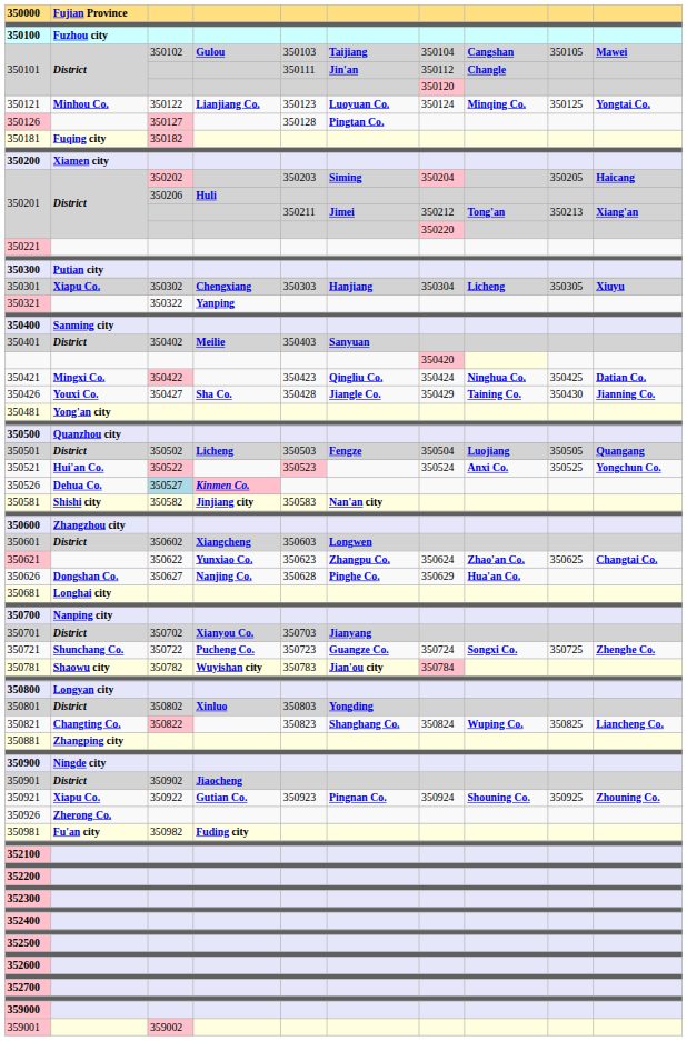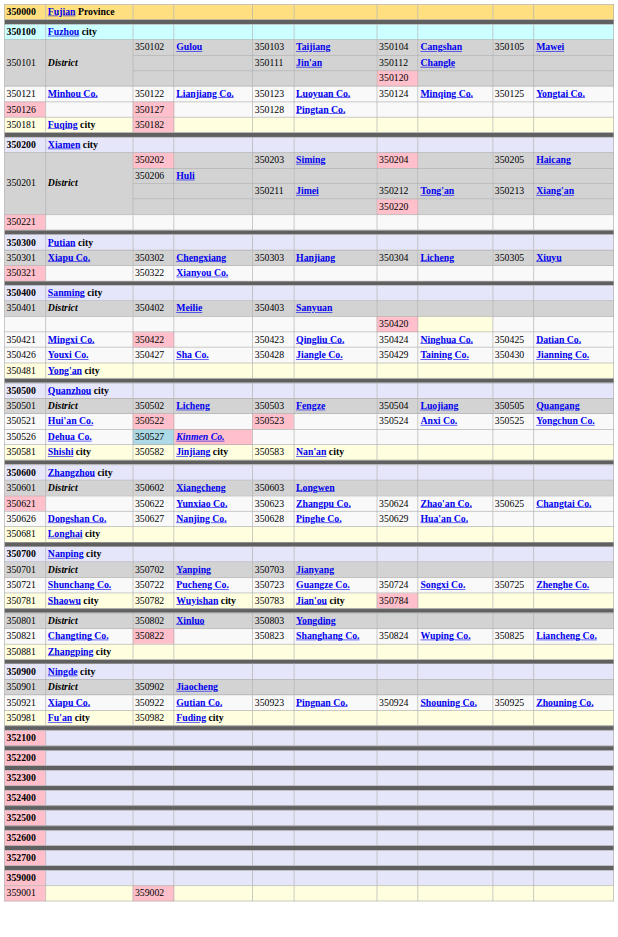 <table class="wikitable" align="center" width="1000">
 <tr ---- style="background:#FFDF80">
 <td><strong>350000</strong></td>
 <td><strong><a href='#'>Fujian</a> Province</strong><br></td>
 <td></td>
 <td></td>
 <td></td>
 <td></td>
 <td></td>
 <td></td>
 <td></td>
 <td></td>
 </tr>
 <tr style="background:#606060; height:2pt">
 <td colspan="10"></td>
 </tr>
 <tr ---- style="background:#CCFFFF">
 <td><strong>350100</strong></td>
 <td><strong><a href='#'>Fuzhou</a> city</strong><br></td>
 <td></td>
 <td></td>
 <td></td>
 <td></td>
 <td></td>
 <td></td>
 <td></td>
 <td></td>
 </tr>
 <tr ---- style="background:#D3D3D3">
 <td rowspan="3">350101</td>
 <td rowspan="3"><strong><em>District</em></strong><br></td>
 <td>350102</td>
 <td><a href='#'><strong>Gulou</strong></a><br></td>
 <td>350103</td>
 <td><a href='#'><strong>Taijiang</strong></a><br></td>
 <td>350104</td>
 <td><a href='#'><strong>Cangshan</strong></a><br></td>
 <td>350105</td>
 <td><a href='#'><strong>Mawei</strong></a><br></td>
 </tr>
 <tr ---- style="background:#D3D3D3">
 <td></td>
 <td></td>
 <td>350111</td>
 <td><a href='#'><strong>Jin'an</strong></a><br></td>
 <td>350112</td>
 <td><a href='#'><strong>Changle</strong></a><br></td>
 <td></td>
 <td></td>
 </tr>
 <tr ---- style="background:#D3D3D3">
 <td></td>
 <td></td>
 <td></td>
 <td></td>
 <td bgcolor="#FFC0CB">350120</td>
 <td><br></td>
 <td></td>
 <td></td>
 </tr>
 <tr ---->
 <td>350121</td>
 <td><a href='#'><strong>Minhou Co.</strong></a><br></td>
 <td>350122</td>
 <td><a href='#'><strong>Lianjiang Co.</strong></a><br></td>
 <td>350123</td>
 <td><a href='#'><strong>Luoyuan Co.</strong></a><br></td>
 <td>350124</td>
 <td><a href='#'><strong>Minqing Co.</strong></a><br></td>
 <td>350125</td>
 <td><a href='#'><strong>Yongtai Co.</strong></a><br></td>
 </tr>
 <tr ---->
 <td bgcolor="#FFC0CB">350126</td>
 <td><br></td>
 <td bgcolor="#FFC0CB">350127</td>
 <td><br></td>
 <td>350128</td>
 <td><a href='#'><strong>Pingtan Co.</strong></a><br></td>
 <td></td>
 <td></td>
 <td></td>
 <td></td>
 </tr>
 <tr ---- style="background:lightyellow">
 <td>350181</td>
 <td><strong><a href='#'>Fuqing</a> city</strong><br></td>
 <td bgcolor="#FFC0CB">350182</td>
 <td><br></td>
 <td></td>
 <td></td>
 <td></td>
 <td></td>
 <td></td>
 <td></td>
 </tr>
 <tr style="background:#606060; height:2pt">
 <td colspan="10"></td>
 </tr>
 <tr ---- style="background:#E6E6FA">
 <td><strong>350200</strong></td>
 <td><strong><a href='#'>Xiamen</a> city</strong><br></td>
 <td></td>
 <td></td>
 <td></td>
 <td></td>
 <td></td>
 <td></td>
 <td></td>
 <td></td>
 </tr>
 <tr ---- style="background:#D3D3D3">
 <td rowspan="4">350201</td>
 <td rowspan="4"><strong><em>District</em></strong><br></td>
 <td bgcolor="#FFC0CB">350202</td>
 <td><br></td>
 <td>350203</td>
 <td><a href='#'><strong>Siming</strong></a><br></td>
 <td bgcolor="#FFC0CB">350204</td>
 <td><br></td>
 <td>350205</td>
 <td><a href='#'><strong>Haicang</strong></a><br></td>
 </tr>
 <tr ---- style="background:#D3D3D3">
 <td>350206</td>
 <td><a href='#'><strong>Huli</strong></a><br></td>
 <td></td>
 <td></td>
 <td></td>
 <td></td>
 <td></td>
 <td></td>
 </tr>
 <tr ---- style="background:#D3D3D3">
 <td></td>
 <td></td>
 <td>350211</td>
 <td><a href='#'><strong>Jimei</strong></a><br></td>
 <td>350212</td>
 <td><a href='#'><strong>Tong'an</strong></a><br></td>
 <td>350213</td>
 <td><a href='#'><strong>Xiang'an</strong></a><br></td>
 </tr>
 <tr ---- style="background:#D3D3D3">
 <td></td>
 <td></td>
 <td></td>
 <td></td>
 <td bgcolor="#FFC0CB">350220</td>
 <td><br></td>
 <td></td>
 <td></td>
 </tr>
 <tr ---->
 <td bgcolor="#FFC0CB">350221</td>
 <td><br></td>
 <td></td>
 <td></td>
 <td></td>
 <td></td>
 <td></td>
 <td></td>
 <td></td>
 <td></td>
 </tr>
 <tr style="background:#606060; height:2pt">
 <td colspan="10"></td>
 </tr>
 <tr ---- style="background:#E6E6FA">
 <td><strong>350300</strong></td>
 <td><strong><a href='#'>Putian</a> city</strong><br></td>
 <td></td>
 <td></td>
 <td></td>
 <td></td>
 <td></td>
 <td></td>
 <td></td>
 <td></td>
 </tr>
 <tr ---- style="background:#D3D3D3">
 <td>350301</td>
 <td><a href='#'><strong>Xiapu Co.</strong></a><br></td>
 <td>350302</td>
 <td><a href='#'><strong>Chengxiang</strong></a><br></td>
 <td>350303</td>
 <td><a href='#'><strong>Hanjiang</strong></a><br></td>
 <td>350304</td>
 <td><a href='#'><strong>Licheng</strong></a><br></td>
 <td>350305</td>
 <td><a href='#'><strong>Xiuyu</strong></a><br></td>
 </tr>
 <tr ---->
 <td bgcolor="#FFC0CB">350321</td>
 <td><br></td>
 <td>350322</td>
-<td><a href='#'><strong>Yanping</strong></a><br></td>
+<td><a href='#'><strong>Xianyou Co.</strong></a><br></td>
 <td></td>
 <td></td>
 <td></td>
 <td></td>
 <td></td>
 <td></td>
 </tr>
 <tr style="background:#606060; height:2pt">
 <td colspan="10"></td>
 </tr>
 <tr ---- style="background:#E6E6FA">
 <td><strong>350400</strong></td>
 <td><strong><a href='#'>Sanming</a> city</strong><br></td>
 <td></td>
 <td></td>
 <td></td>
 <td></td>
 <td></td>
 <td></td>
 <td></td>
 <td></td>
 </tr>
 <tr ---- style="background:#D3D3D3">
 <td>350401</td>
 <td><strong><em>District</em></strong><br></td>
 <td>350402</td>
 <td><a href='#'><strong>Meilie</strong></a><br></td>
 <td>350403</td>
 <td><a href='#'><strong>Sanyuan</strong></a><br></td>
 <td></td>
 <td></td>
 <td></td>
 <td></td>
 </tr>
 <tr ---->
 <td></td>
 <td></td>
 <td></td>
 <td></td>
 <td></td>
 <td></td>
 <td bgcolor="#FFC0CB">350420</td>
 <td style="background:lightyellow"><br></td>
 <td></td>
 <td></td>
 </tr>
 <tr ---->
 <td>350421</td>
 <td><a href='#'><strong>Mingxi Co.</strong></a><br></td>
 <td bgcolor="#FFC0CB">350422</td>
 <td><br></td>
 <td>350423</td>
 <td><a href='#'><strong>Qingliu Co.</strong></a><br></td>
 <td>350424</td>
 <td><a href='#'><strong>Ninghua Co.</strong></a><br></td>
 <td>350425</td>
 <td><a href='#'><strong>Datian Co.</strong></a><br></td>
 </tr>
 <tr ---->
 <td>350426</td>
 <td><a href='#'><strong>Youxi Co.</strong></a><br></td>
 <td>350427</td>
 <td><a href='#'><strong>Sha Co.</strong></a><br></td>
 <td>350428</td>
 <td><a href='#'><strong>Jiangle Co.</strong></a><br></td>
 <td>350429</td>
 <td><a href='#'><strong>Taining Co.</strong></a><br></td>
 <td>350430</td>
 <td><a href='#'><strong>Jianning Co.</strong></a><br></td>
 </tr>
 <tr ---- style="background:lightyellow">
 <td>350481</td>
 <td><strong><a href='#'>Yong'an</a> city</strong><br></td>
 <td></td>
 <td></td>
 <td></td>
 <td></td>
 <td></td>
 <td></td>
 <td></td>
 <td></td>
 </tr>
 <tr style="background:#606060; height:2pt">
 <td colspan="10"></td>
 </tr>
 <tr ---- style="background:#E6E6FA">
 <td><strong>350500</strong></td>
 <td><strong><a href='#'>Quanzhou</a> city</strong><br></td>
 <td></td>
 <td></td>
 <td></td>
 <td></td>
 <td></td>
 <td></td>
 <td></td>
 <td></td>
 </tr>
 <tr ---- style="background:#D3D3D3">
 <td>350501</td>
 <td><strong><em>District</em></strong><br></td>
 <td>350502</td>
 <td><a href='#'><strong>Licheng</strong></a><br></td>
 <td>350503</td>
 <td><a href='#'><strong>Fengze</strong></a><br></td>
 <td>350504</td>
 <td><a href='#'><strong>Luojiang</strong></a><br></td>
 <td>350505</td>
 <td><a href='#'><strong>Quangang</strong></a><br></td>
 </tr>
 <tr ---->
 <td>350521</td>
 <td><a href='#'><strong>Hui'an Co.</strong></a><br></td>
 <td bgcolor="#FFC0CB">350522</td>
 <td><br></td>
 <td bgcolor="#FFC0CB">350523</td>
 <td><br></td>
 <td>350524</td>
 <td><a href='#'><strong>Anxi Co.</strong></a><br></td>
 <td>350525</td>
 <td><a href='#'><strong>Yongchun Co.</strong></a><br></td>
 </tr>
 <tr ---->
 <td>350526</td>
 <td><a href='#'><strong>Dehua Co.</strong></a><br></td>
 <td bgcolor="lightblue">350527</td>
 <td bgcolor="#FFC0CB"><a href='#'><strong><em>Kinmen Co.</em></strong></a><br></td>
 <td></td>
 <td></td>
 <td></td>
 <td></td>
 <td></td>
 <td></td>
 </tr>
 <tr ---- style="background:lightyellow">
 <td>350581</td>
 <td><strong><a href='#'>Shishi</a> city</strong><br></td>
 <td>350582</td>
 <td><strong><a href='#'>Jinjiang</a> city</strong><br></td>
 <td>350583</td>
 <td><strong><a href='#'>Nan'an</a> city</strong><br></td>
 <td></td>
 <td></td>
 <td></td>
 <td></td>
 </tr>
 <tr style="background:#606060; height:2pt">
 <td colspan="10"></td>
 </tr>
 <tr ---- style="background:#E6E6FA">
 <td><strong>350600</strong></td>
 <td><strong><a href='#'>Zhangzhou</a> city</strong><br></td>
 <td></td>
 <td></td>
 <td></td>
 <td></td>
 <td></td>
 <td></td>
 <td></td>
 <td></td>
 </tr>
 <tr ---- style="background:#D3D3D3">
 <td>350601</td>
 <td><strong><em>District</em></strong><br></td>
 <td>350602</td>
 <td><a href='#'><strong>Xiangcheng</strong></a><br></td>
 <td>350603</td>
 <td><a href='#'><strong>Longwen</strong></a><br></td>
 <td></td>
 <td></td>
 <td></td>
 <td></td>
 </tr>
 <tr ---->
 <td bgcolor="#FFC0CB">350621</td>
 <td><br></td>
 <td>350622</td>
 <td><a href='#'><strong>Yunxiao Co.</strong></a><br></td>
 <td>350623</td>
 <td><a href='#'><strong>Zhangpu Co.</strong></a><br></td>
 <td>350624</td>
 <td><a href='#'><strong>Zhao'an Co.</strong></a><br></td>
 <td>350625</td>
 <td><a href='#'><strong>Changtai Co.</strong></a><br></td>
 </tr>
 <tr ---->
 <td>350626</td>
 <td><a href='#'><strong>Dongshan Co.</strong></a><br></td>
 <td>350627</td>
 <td><a href='#'><strong>Nanjing Co.</strong></a><br></td>
 <td>350628</td>
 <td><a href='#'><strong>Pinghe Co.</strong></a><br></td>
 <td>350629</td>
 <td><a href='#'><strong>Hua'an Co.</strong></a><br></td>
 <td></td>
 <td></td>
 </tr>
 <tr ---- style="background:lightyellow">
 <td>350681</td>
 <td><strong><a href='#'>Longhai</a> city</strong><br></td>
 <td></td>
 <td></td>
 <td></td>
 <td></td>
 <td></td>
 <td></td>
 <td></td>
 <td></td>
 </tr>
 <tr style="background:#606060; height:2pt">
 <td colspan="10"></td>
 </tr>
 <tr ---- style="background:#E6E6FA">
 <td><strong>350700</strong></td>
 <td><strong><a href='#'>Nanping</a> city</strong><br></td>
 <td></td>
 <td></td>
 <td></td>
 <td></td>
 <td></td>
 <td></td>
 <td></td>
 <td></td>
 </tr>
 <tr ---- style="background:#D3D3D3">
 <td>350701</td>
 <td><strong><em>District</em></strong><br></td>
 <td>350702</td>
-<td><a href='#'><strong>Xianyou Co.</strong></a><br></td>
+<td><a href='#'><strong>Yanping</strong></a><br></td>
 <td>350703</td>
 <td><a href='#'><strong>Jianyang</strong></a><br></td>
 <td></td>
 <td></td>
 <td></td>
 <td></td>
 </tr>
 <tr ---->
 <td>350721</td>
 <td><a href='#'><strong>Shunchang Co.</strong></a><br></td>
 <td>350722</td>
 <td><a href='#'><strong>Pucheng Co.</strong></a><br></td>
 <td>350723</td>
 <td><a href='#'><strong>Guangze Co.</strong></a><br></td>
 <td>350724</td>
 <td><a href='#'><strong>Songxi Co.</strong></a><br></td>
 <td>350725</td>
 <td><a href='#'><strong>Zhenghe Co.</strong></a><br></td>
 </tr>
 <tr ---- style="background:lightyellow">
 <td>350781</td>
 <td><strong><a href='#'>Shaowu</a> city</strong><br></td>
 <td>350782</td>
 <td><strong><a href='#'>Wuyishan</a> city</strong><br></td>
 <td>350783</td>
 <td><strong><a href='#'>Jian'ou</a> city</strong><br></td>
 <td bgcolor="#FFC0CB">350784</td>
 <td><br></td>
 <td></td>
 <td></td>
 </tr>
 <tr style="background:#606060; height:2pt">
 <td colspan="10"></td>
-</tr>
-<tr ---- style="background:#E6E6FA">
-<td><strong>350800</strong></td>
-<td><strong><a href='#'>Longyan</a> city</strong><br></td>
-<td></td>
-<td></td>
-<td></td>
-<td></td>
-<td></td>
-<td></td>
-<td></td>
-<td></td>
 </tr>
 <tr ---- style="background:#D3D3D3">
 <td>350801</td>
 <td><strong><em>District</em></strong><br></td>
 <td>350802</td>
 <td><a href='#'><strong>Xinluo</strong></a><br></td>
 <td>350803</td>
 <td><a href='#'><strong>Yongding</strong></a><br></td>
 <td></td>
 <td></td>
 <td></td>
 <td></td>
 </tr>
 <tr ---->
 <td>350821</td>
 <td><a href='#'><strong>Changting Co.</strong></a><br></td>
 <td bgcolor="#FFC0CB">350822</td>
 <td><br></td>
 <td>350823</td>
 <td><a href='#'><strong>Shanghang Co.</strong></a><br></td>
 <td>350824</td>
 <td><a href='#'><strong>Wuping Co.</strong></a><br></td>
 <td>350825</td>
 <td><a href='#'><strong>Liancheng Co.</strong></a><br></td>
 </tr>
 <tr ---- style="background:lightyellow">
 <td>350881</td>
 <td><strong><a href='#'>Zhangping</a> city</strong><br></td>
 <td></td>
 <td></td>
 <td></td>
 <td></td>
 <td></td>
 <td></td>
 <td></td>
 <td></td>
 </tr>
 <tr style="background:#606060; height:2pt">
 <td colspan="10"></td>
 </tr>
 <tr ---- style="background:#E6E6FA">
 <td><strong>350900</strong></td>
 <td><strong><a href='#'>Ningde</a> city</strong><br></td>
 <td></td>
 <td></td>
 <td></td>
 <td></td>
 <td></td>
 <td></td>
 <td></td>
 <td></td>
 </tr>
 <tr ---- style="background:#D3D3D3">
 <td>350901</td>
 <td><strong><em>District</em></strong><br></td>
 <td>350902</td>
 <td><a href='#'><strong>Jiaocheng</strong></a><br></td>
 <td></td>
 <td></td>
 <td></td>
 <td></td>
 <td></td>
 <td></td>
 </tr>
 <tr ---->
 <td>350921</td>
 <td><a href='#'><strong>Xiapu Co.</strong></a><br></td>
 <td>350922</td>
 <td><a href='#'><strong>Gutian Co.</strong></a><br></td>
 <td>350923</td>
 <td><a href='#'><strong>Pingnan Co.</strong></a><br></td>
 <td>350924</td>
 <td><a href='#'><strong>Shouning Co.</strong></a><br></td>
 <td>350925</td>
 <td><a href='#'><strong>Zhouning Co.</strong></a><br></td>
-</tr>
-<tr ---->
-<td>350926</td>
-<td><a href='#'><strong>Zherong Co.</strong></a><br></td>
-<td></td>
-<td></td>
-<td></td>
-<td></td>
-<td></td>
-<td></td>
-<td></td>
-<td></td>
 </tr>
 <tr ---- style="background:lightyellow">
 <td>350981</td>
 <td><strong><a href='#'>Fu'an</a> city</strong><br></td>
 <td>350982</td>
 <td><strong><a href='#'>Fuding</a> city</strong><br></td>
 <td></td>
 <td></td>
 <td></td>
 <td></td>
 <td></td>
 <td></td>
 </tr>
 <tr style="background:#606060; height:2pt">
 <td colspan="10"></td>
 </tr>
 <tr ---- style="background:#E6E6FA">
 <td bgcolor="#FFC0CB"><strong>352100</strong></td>
 <td><br></td>
 <td></td>
 <td></td>
 <td></td>
 <td></td>
 <td></td>
 <td></td>
 <td></td>
 <td></td>
 </tr>
 <tr style="background:#606060; height:2pt">
 <td colspan="10"></td>
 </tr>
 <tr ---- style="background:#E6E6FA">
 <td bgcolor="#FFC0CB"><strong>352200</strong></td>
 <td><br></td>
 <td></td>
 <td></td>
 <td></td>
 <td></td>
 <td></td>
 <td></td>
 <td></td>
 <td></td>
 </tr>
 <tr style="background:#606060; height:2pt">
 <td colspan="10"></td>
 </tr>
 <tr ---- style="background:#E6E6FA">
 <td bgcolor="#FFC0CB"><strong>352300</strong></td>
 <td><br></td>
 <td></td>
 <td></td>
 <td></td>
 <td></td>
 <td></td>
 <td></td>
 <td></td>
 <td></td>
 </tr>
 <tr style="background:#606060; height:2pt">
 <td colspan="10"></td>
 </tr>
 <tr ---- style="background:#E6E6FA">
 <td bgcolor="#FFC0CB"><strong>352400</strong></td>
 <td><br></td>
 <td></td>
 <td></td>
 <td></td>
 <td></td>
 <td></td>
 <td></td>
 <td></td>
 <td></td>
 </tr>
 <tr style="background:#606060; height:2pt">
 <td colspan="10"></td>
 </tr>
 <tr ---- style="background:#E6E6FA">
 <td bgcolor="#FFC0CB"><strong>352500</strong></td>
 <td><br></td>
 <td></td>
 <td></td>
 <td></td>
 <td></td>
 <td></td>
 <td></td>
 <td></td>
 <td></td>
 </tr>
 <tr style="background:#606060; height:2pt">
 <td colspan="10"></td>
 </tr>
 <tr ---- style="background:#E6E6FA">
 <td bgcolor="#FFC0CB"><strong>352600</strong></td>
 <td><br></td>
 <td></td>
 <td></td>
 <td></td>
 <td></td>
 <td></td>
 <td></td>
 <td></td>
 <td></td>
 </tr>
 <tr style="background:#606060; height:2pt">
 <td colspan="10"></td>
 </tr>
 <tr ---- style="background:#E6E6FA">
 <td bgcolor="#FFC0CB"><strong>352700</strong></td>
 <td><br></td>
 <td></td>
 <td></td>
 <td></td>
 <td></td>
 <td></td>
 <td></td>
 <td></td>
 <td></td>
 </tr>
 <tr style="background:#606060; height:2pt">
 <td colspan="10"></td>
 </tr>
 <tr ---- style="background:#E6E6FA">
 <td bgcolor="#FFC0CB"><strong>359000</strong></td>
 <td><br></td>
 <td></td>
 <td></td>
 <td></td>
 <td></td>
 <td></td>
 <td></td>
 <td></td>
 <td></td>
 </tr>
 <tr ---- style="background:lightyellow">
 <td bgcolor="#FFC0CB">359001</td>
 <td><br></td>
 <td bgcolor="#FFC0CB">359002</td>
 <td><br></td>
 <td></td>
 <td></td>
 <td></td>
 <td></td>
 <td></td>
 <td></td>
 </tr>
 </table>
